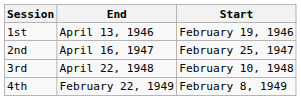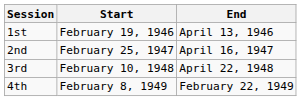 <table class="wikitable">
 <tr>
 <th>Session</th>
+<th>Start</th>
 <th>End</th>
-<th>Start</th>
 </tr>
 <tr>
 <td>1st</td>
+<td>February 19, 1946</td>
 <td>April 13, 1946</td>
-<td>February 19, 1946</td>
 </tr>
 <tr>
 <td>2nd</td>
+<td>February 25, 1947</td>
 <td>April 16, 1947</td>
-<td>February 25, 1947</td>
 </tr>
 <tr>
 <td>3rd</td>
+<td>February 10, 1948</td>
 <td>April 22, 1948</td>
-<td>February 10, 1948</td>
 </tr>
 <tr>
 <td>4th</td>
+<td>February 8, 1949</td>
 <td>February 22, 1949</td>
-<td>February 8, 1949</td>
 </tr>
 </table>
